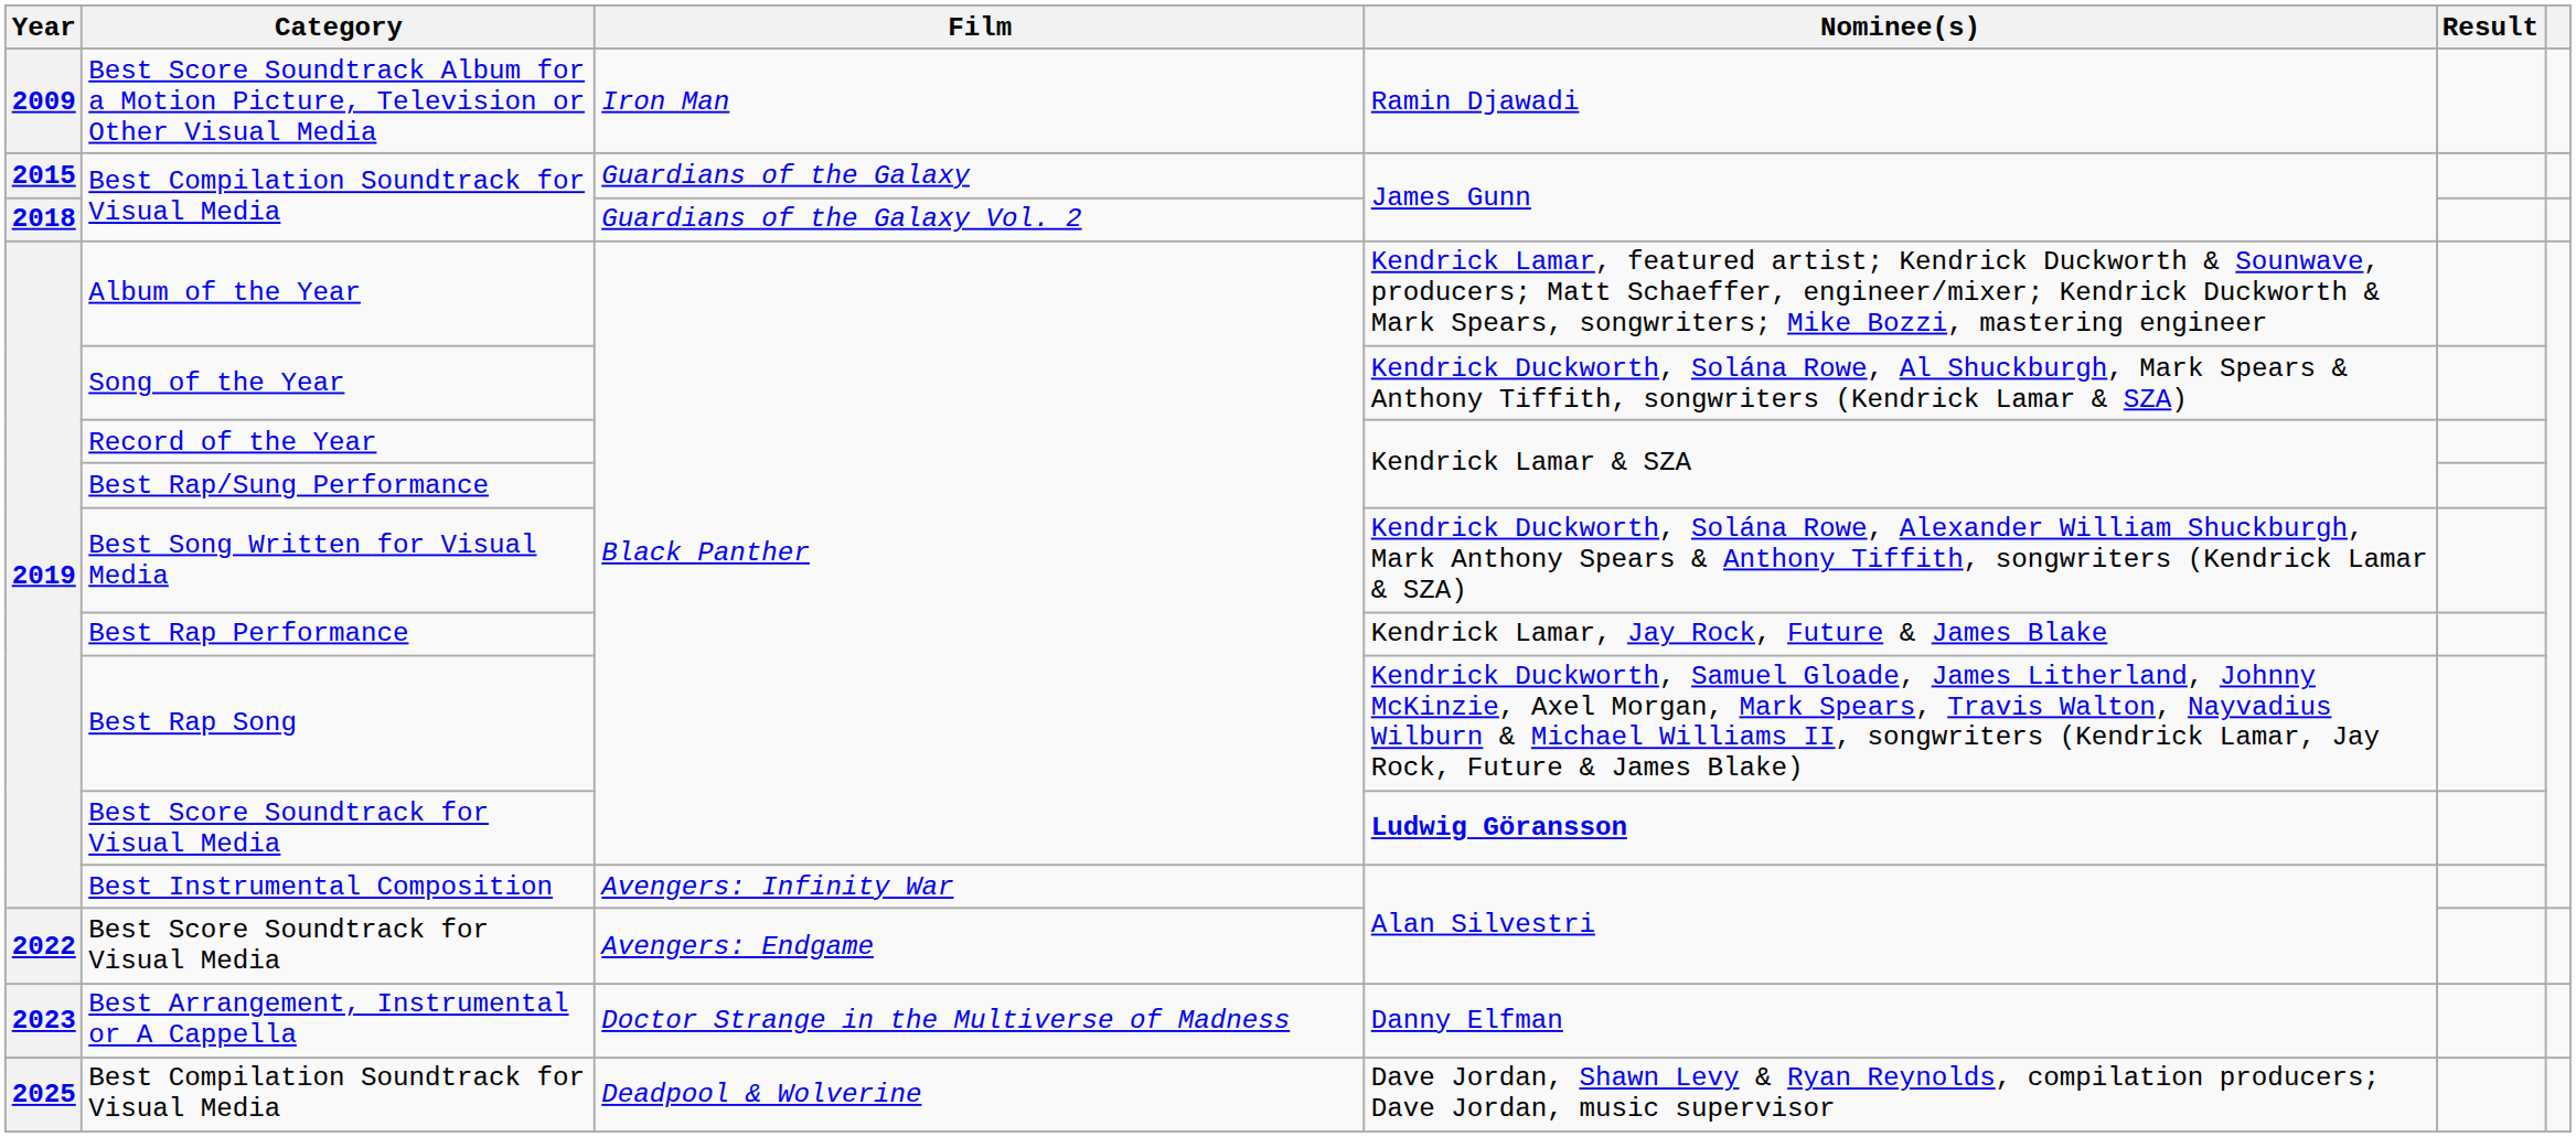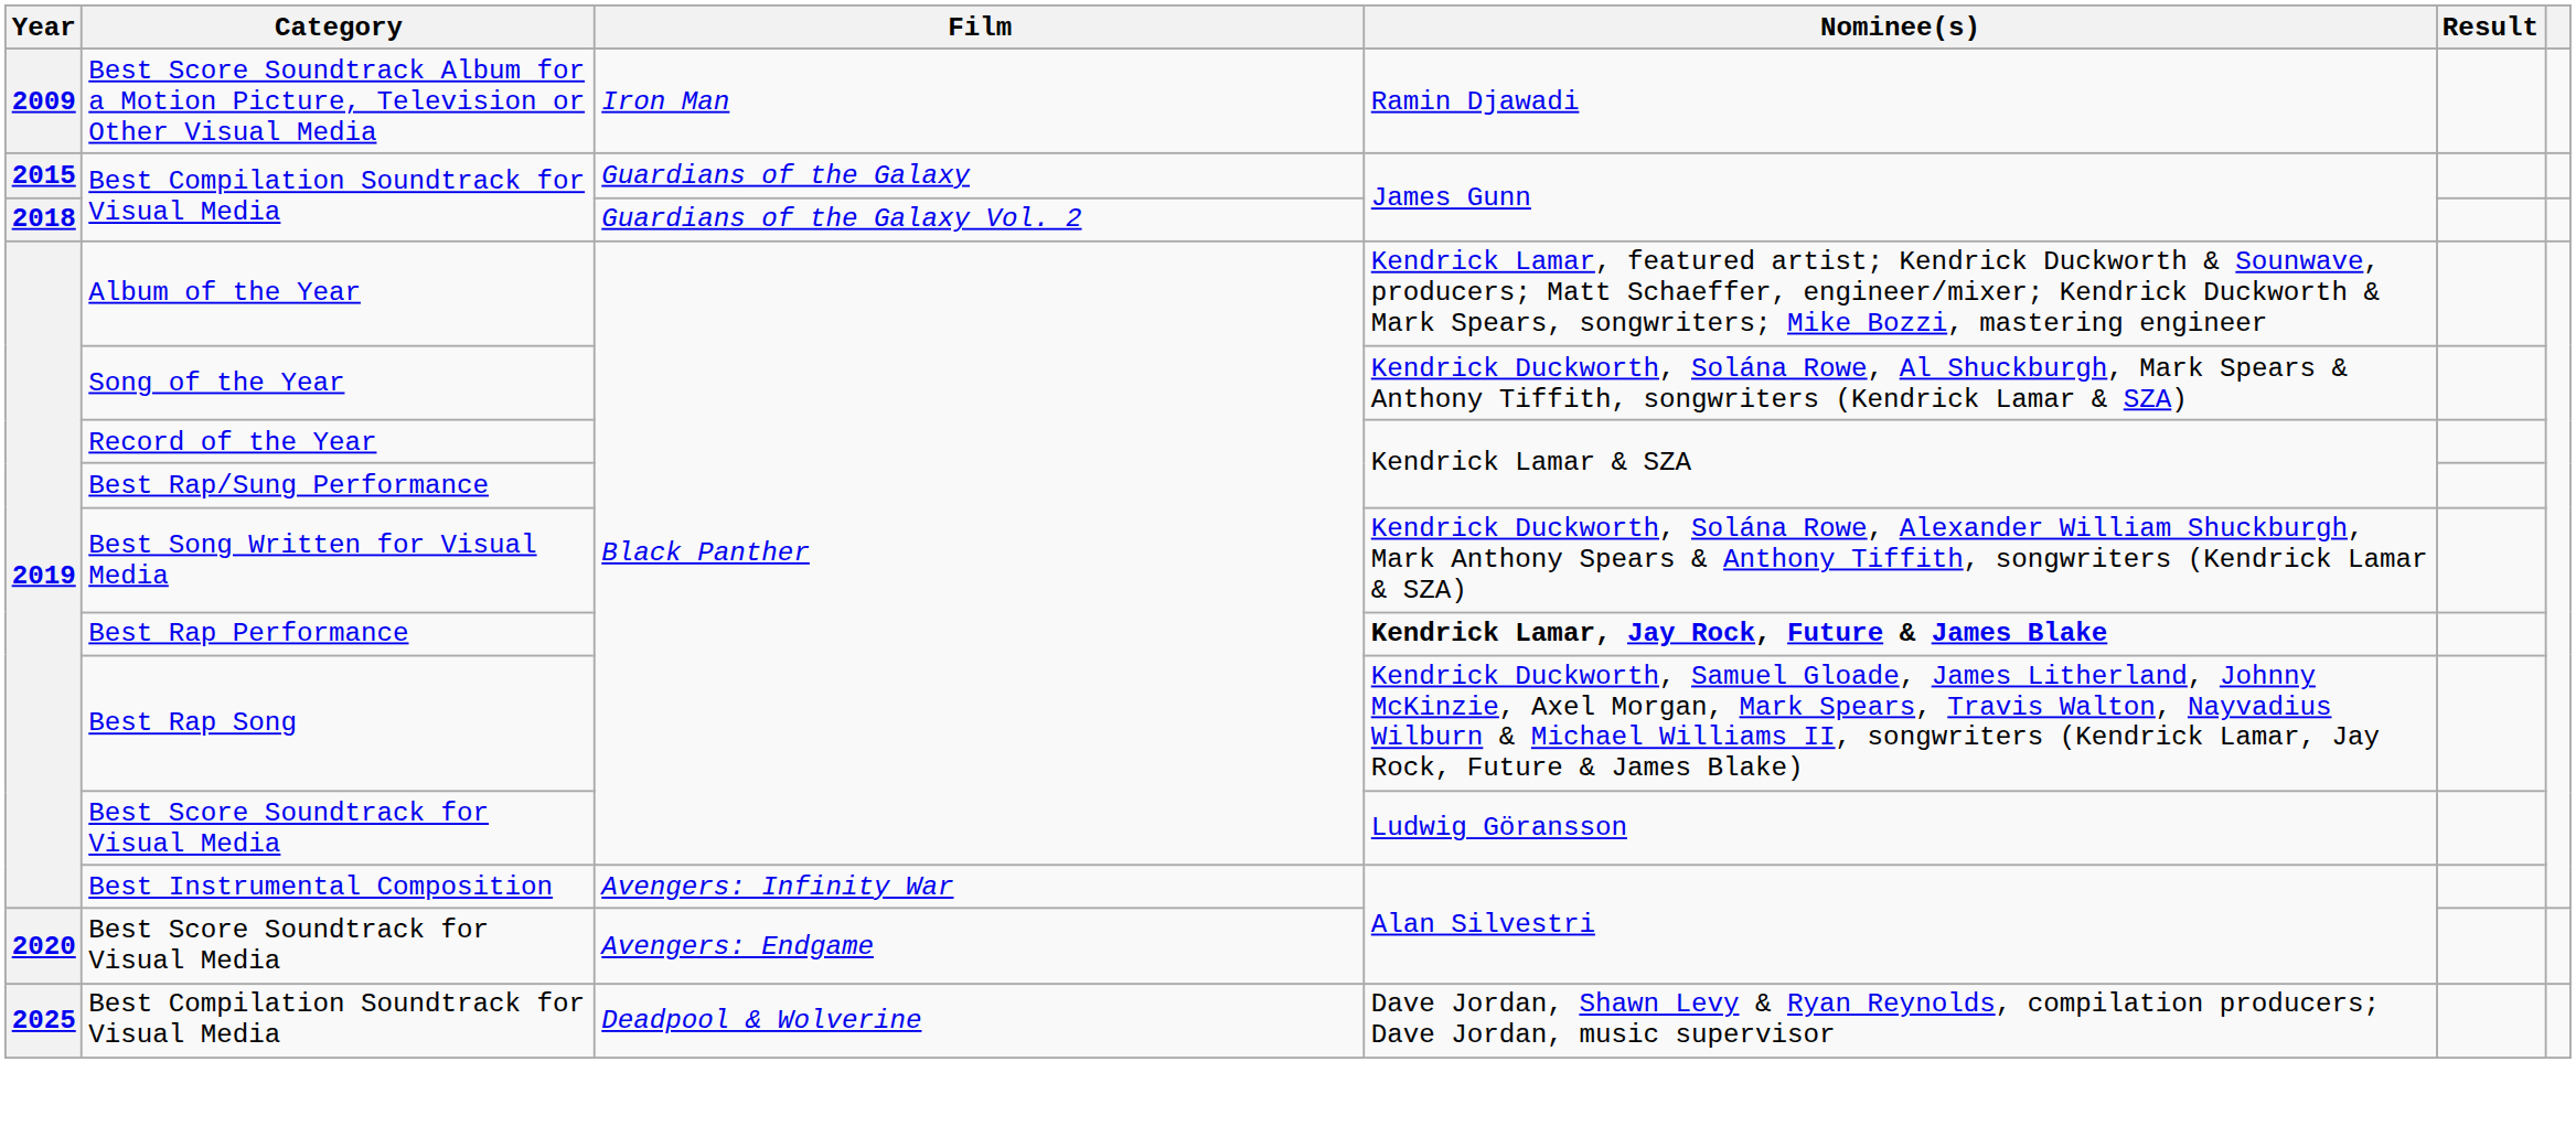 <table class="wikitable sortable">
 <tr>
 <th scope="col" style="width: 1%;">Year</th>
 <th scope="col" style="width: 20%;">Category</th>
 <th scope="col" style="width: 30%;">Film</th>
 <th scope="col">Nominee(s)</th>
 <th scope="col" style="width: 4%;">Result</th>
 <th scope="col" style="width: 1%;"></th>
 </tr>
 <tr>
 <th scope="row"><a href='#'>2009</a></th>
 <td><a href='#'>Best Score Soundtrack Album for a Motion Picture, Television or Other Visual Media</a></td>
 <td><em><a href='#'>Iron Man</a></em></td>
 <td><a href='#'>Ramin Djawadi</a></td>
 <td></td>
 <td style="text-align: center;"></td>
 </tr>
 <tr>
 <th scope="row"><a href='#'>2015</a></th>
 <td rowspan="2"><a href='#'>Best Compilation Soundtrack for Visual Media</a></td>
 <td><em><a href='#'>Guardians of the Galaxy</a></em></td>
 <td rowspan="2"><a href='#'>James Gunn</a></td>
 <td></td>
 <td style="text-align: center;"></td>
 </tr>
 <tr>
 <th scope="row"><a href='#'>2018</a></th>
 <td><em><a href='#'>Guardians of the Galaxy Vol. 2</a></em></td>
 <td></td>
 <td style="text-align: center;"></td>
 </tr>
 <tr>
 <th scope="row" rowspan="9"><a href='#'>2019</a></th>
 <td><a href='#'>Album of the Year</a></td>
 <td rowspan="8"><em><a href='#'>Black Panther</a></em></td>
 <td><a href='#'>Kendrick Lamar</a>, featured artist; Kendrick Duckworth & <a href='#'>Sounwave</a>, producers; Matt Schaeffer, engineer/mixer; Kendrick Duckworth & Mark Spears, songwriters; <a href='#'>Mike Bozzi</a>, mastering engineer</td>
 <td></td>
 <td rowspan="9" style="text-align: center;"></td>
 </tr>
 <tr>
 <td><a href='#'>Song of the Year</a></td>
 <td><a href='#'>Kendrick Duckworth</a>, <a href='#'>Solána Rowe</a>, <a href='#'>Al Shuckburgh</a>, Mark Spears & Anthony Tiffith, songwriters (Kendrick Lamar & <a href='#'>SZA</a>)</td>
 <td></td>
 </tr>
 <tr>
 <td><a href='#'>Record of the Year</a></td>
 <td rowspan="2">Kendrick Lamar & SZA</td>
 <td></td>
 </tr>
 <tr>
 <td><a href='#'>Best Rap/Sung Performance</a></td>
 <td></td>
 </tr>
 <tr>
 <td><a href='#'>Best Song Written for Visual Media</a></td>
 <td><a href='#'>Kendrick Duckworth</a>, <a href='#'>Solána Rowe</a>, <a href='#'>Alexander William Shuckburgh</a>, Mark Anthony Spears & <a href='#'>Anthony Tiffith</a>, songwriters (Kendrick Lamar & SZA)</td>
 <td></td>
 </tr>
 <tr>
 <td><a href='#'>Best Rap Performance</a></td>
-<td>Kendrick Lamar, <a href='#'>Jay Rock</a>, <a href='#'>Future</a> & <a href='#'>James Blake</a></td>
+<td><strong>Kendrick Lamar, <a href='#'>Jay Rock</a>, <a href='#'>Future</a> & <a href='#'>James Blake</a></strong></td>
 <td></td>
 </tr>
 <tr>
 <td><a href='#'>Best Rap Song</a></td>
 <td><a href='#'>Kendrick Duckworth</a>, <a href='#'>Samuel Gloade</a>, <a href='#'>James Litherland</a>, <a href='#'>Johnny McKinzie</a>, Axel Morgan, <a href='#'>Mark Spears</a>, <a href='#'>Travis Walton</a>, <a href='#'>Nayvadius Wilburn</a> & <a href='#'>Michael Williams II</a>, songwriters (Kendrick Lamar, Jay Rock, Future & James Blake)</td>
 <td></td>
 </tr>
 <tr>
 <td><a href='#'>Best Score Soundtrack for Visual Media</a></td>
-<td><strong><a href='#'>Ludwig Göransson</a></strong></td>
+<td><a href='#'>Ludwig Göransson</a></td>
 <td></td>
 </tr>
 <tr>
 <td><a href='#'>Best Instrumental Composition</a></td>
 <td><em><a href='#'>Avengers: Infinity War</a></em></td>
 <td rowspan="2"><a href='#'>Alan Silvestri</a></td>
 <td></td>
 </tr>
 <tr>
-<th scope="row"><a href='#'>2022</a></th>
+<th scope="row"><a href='#'>2020</a></th>
 <td>Best Score Soundtrack for Visual Media</td>
 <td><em><a href='#'>Avengers: Endgame</a></em></td>
-<td></td>
-<td style="text-align: center;"></td>
-</tr>
-<tr>
-<th scope="row"><a href='#'>2023</a></th>
-<td><a href='#'>Best Arrangement, Instrumental or A Cappella</a></td>
-<td><em><a href='#'>Doctor Strange in the Multiverse of Madness</a></em></td>
-<td><a href='#'>Danny Elfman</a></td>
 <td></td>
 <td style="text-align: center;"></td>
 </tr>
 <tr>
 <th scope="row"><a href='#'>2025</a></th>
 <td>Best Compilation Soundtrack for Visual Media</td>
 <td><em><a href='#'>Deadpool & Wolverine</a></em></td>
 <td>Dave Jordan, <a href='#'>Shawn Levy</a> & <a href='#'>Ryan Reynolds</a>, compilation producers; Dave Jordan, music supervisor</td>
 <td></td>
 <td style="text-align: center;"></td>
 </tr>
 </table>
